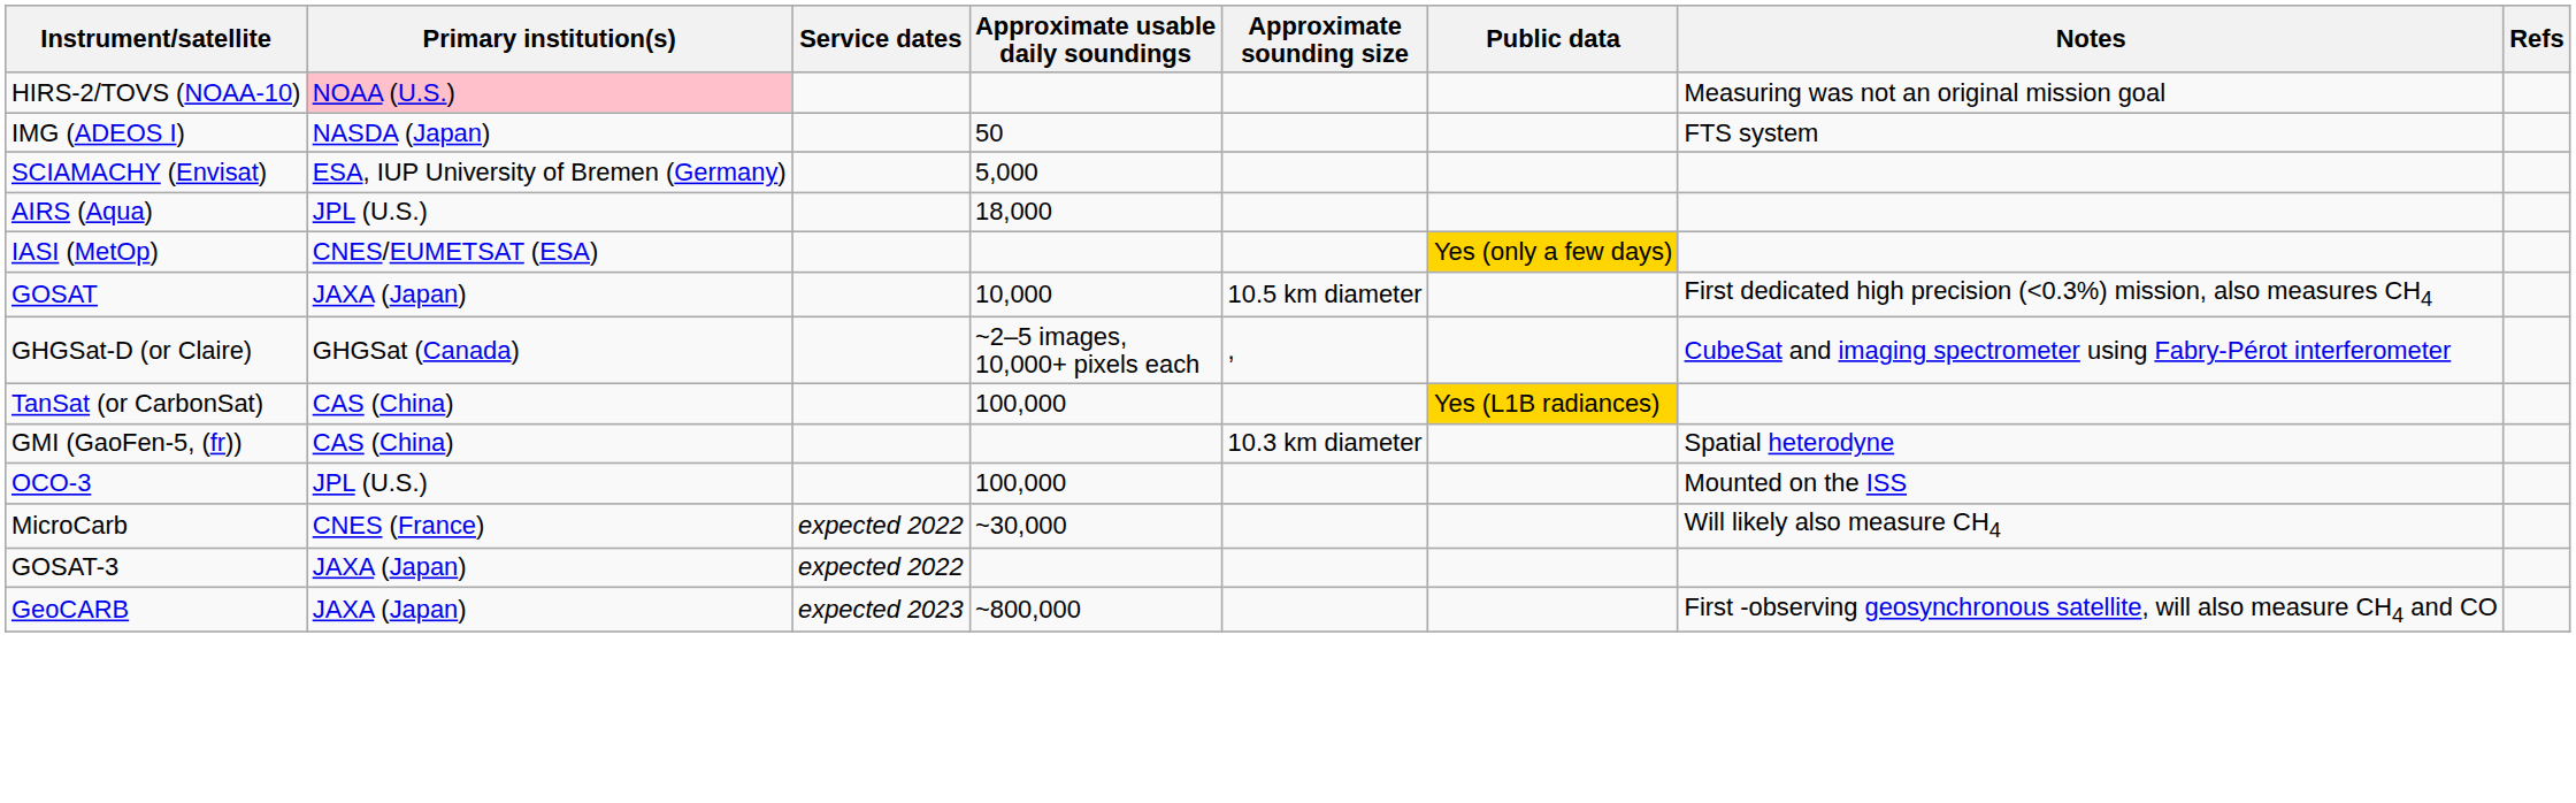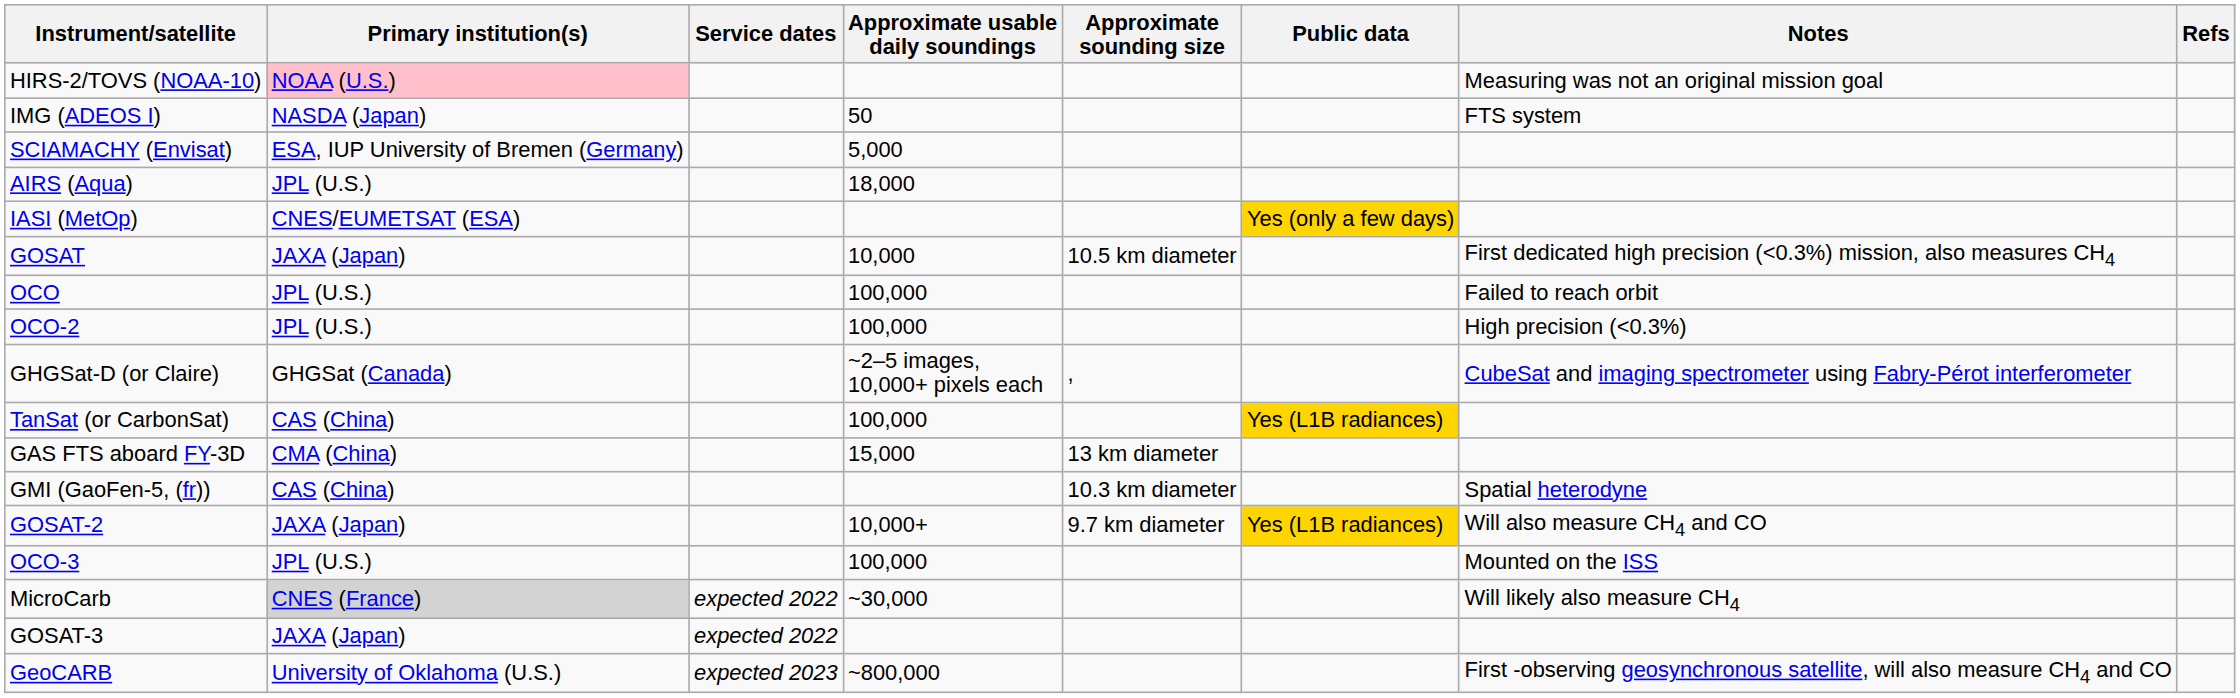 <table class="wikitable" style="font-size:85%;">
 <tr>
 <th>Instrument/satellite</th>
 <th>Primary institution(s)</th>
 <th>Service dates</th>
 <th>Approximate usable<br>daily soundings</th>
 <th>Approximate<br>sounding size</th>
 <th>Public data</th>
 <th>Notes</th>
 <th>Refs</th>
 </tr>
 <tr>
 <td>HIRS-2/TOVS (<a href='#'>NOAA-10</a>)</td>
 <td style="background: pink;"><a href='#'>NOAA</a> (<a href='#'>U.S.</a>)</td>
 <td></td>
 <td></td>
 <td></td>
 <td></td>
 <td>Measuring  was not an original mission goal</td>
 <td></td>
 </tr>
 <tr>
 <td>IMG (<a href='#'>ADEOS I</a>)</td>
 <td><a href='#'>NASDA</a> (<a href='#'>Japan</a>)</td>
 <td></td>
 <td>50</td>
 <td></td>
 <td></td>
 <td>FTS system</td>
 <td></td>
 </tr>
 <tr>
 <td><a href='#'>SCIAMACHY</a> (<a href='#'>Envisat</a>)</td>
 <td><a href='#'>ESA</a>, IUP University of Bremen (<a href='#'>Germany</a>)</td>
 <td></td>
 <td>5,000</td>
 <td></td>
 <td></td>
 <td></td>
 <td></td>
 </tr>
 <tr>
 <td><a href='#'>AIRS</a> (<a href='#'>Aqua</a>)</td>
 <td><a href='#'>JPL</a> (U.S.)</td>
 <td></td>
 <td>18,000</td>
 <td></td>
 <td></td>
 <td></td>
 <td></td>
 </tr>
 <tr>
 <td><a href='#'>IASI</a> (<a href='#'>MetOp</a>)</td>
 <td><a href='#'>CNES</a>/<a href='#'>EUMETSAT</a> (<a href='#'>ESA</a>)</td>
 <td></td>
 <td></td>
 <td></td>
 <td style="background: #FFD500;">Yes (only a few days)</td>
 <td></td>
 <td></td>
 </tr>
 <tr>
 <td><a href='#'>GOSAT</a></td>
 <td><a href='#'>JAXA</a> (<a href='#'>Japan</a>)</td>
 <td></td>
 <td>10,000</td>
 <td>10.5 km diameter</td>
 <td></td>
 <td>First dedicated high precision (<0.3%) mission, also measures CH<sub>4</sub></td>
 <td></td>
 </tr>
 <tr>
+<td><a href='#'>OCO</a></td>
+<td><a href='#'>JPL</a> (U.S.)</td>
+<td></td>
+<td>100,000</td>
+<td></td>
+<td></td>
+<td>Failed to reach orbit</td>
+<td></td>
+</tr>
+<tr>
+<td><a href='#'>OCO-2</a></td>
+<td><a href='#'>JPL</a> (U.S.)</td>
+<td></td>
+<td>100,000</td>
+<td></td>
+<td></td>
+<td>High precision (<0.3%)</td>
+<td></td>
+</tr>
+<tr>
 <td>GHGSat-D (or Claire)</td>
 <td>GHGSat (<a href='#'>Canada</a>)</td>
 <td></td>
 <td>~2–5 images,<br>10,000+ pixels each</td>
 <td>,<br></td>
 <td></td>
 <td><a href='#'>CubeSat</a> and <a href='#'>imaging spectrometer</a> using <a href='#'>Fabry-Pérot interferometer</a></td>
 <td></td>
 </tr>
 <tr>
 <td><a href='#'>TanSat</a> (or CarbonSat)</td>
 <td><a href='#'>CAS</a> (<a href='#'>China</a>)</td>
 <td></td>
 <td>100,000</td>
 <td></td>
 <td style="background: #FFD500;">Yes (L1B radiances)</td>
 <td></td>
 <td></td>
 </tr>
 <tr>
+<td>GAS FTS aboard <a href='#'>FY</a>-3D</td>
+<td><a href='#'>CMA</a> (<a href='#'>China</a>)</td>
+<td></td>
+<td>15,000</td>
+<td>13 km diameter</td>
+<td></td>
+<td></td>
+<td></td>
+</tr>
+<tr>
 <td>GMI (GaoFen-5, (<a href='#'>fr</a>))</td>
 <td><a href='#'>CAS</a> (<a href='#'>China</a>)</td>
 <td></td>
 <td></td>
 <td>10.3 km diameter</td>
 <td></td>
 <td>Spatial <a href='#'>heterodyne</a></td>
+<td></td>
+</tr>
+<tr>
+<td><a href='#'>GOSAT-2</a></td>
+<td><a href='#'>JAXA</a> (<a href='#'>Japan</a>)</td>
+<td></td>
+<td>10,000+</td>
+<td>9.7 km diameter</td>
+<td style="background: #FFD500;">Yes (L1B radiances)</td>
+<td>Will also measure CH<sub>4</sub> and CO</td>
 <td></td>
 </tr>
 <tr>
 <td><a href='#'>OCO-3</a></td>
 <td><a href='#'>JPL</a> (U.S.)</td>
 <td></td>
 <td>100,000</td>
 <td></td>
 <td></td>
 <td>Mounted on the <a href='#'>ISS</a></td>
 <td></td>
 </tr>
 <tr>
 <td>MicroCarb</td>
-<td><a href='#'>CNES</a> (<a href='#'>France</a>)</td>
+<td style="background: lightgrey;"><a href='#'>CNES</a> (<a href='#'>France</a>)</td>
 <td><em>expected 2022</em></td>
 <td>~30,000</td>
 <td></td>
 <td></td>
 <td>Will likely also measure CH<sub>4</sub></td>
 <td></td>
 </tr>
 <tr>
 <td>GOSAT-3</td>
 <td><a href='#'>JAXA</a> (<a href='#'>Japan</a>)</td>
 <td><em>expected 2022</em></td>
 <td></td>
 <td></td>
 <td></td>
 <td></td>
 <td></td>
 </tr>
 <tr>
 <td><a href='#'>GeoCARB</a></td>
-<td><a href='#'>JAXA</a> (<a href='#'>Japan</a>)</td>
+<td><a href='#'>University of Oklahoma</a> (U.S.)</td>
 <td><em>expected 2023</em></td>
 <td>~800,000</td>
 <td></td>
 <td></td>
 <td>First -observing <a href='#'>geosynchronous satellite</a>, will also measure CH<sub>4</sub> and CO</td>
 <td></td>
 </tr>
 </table>
